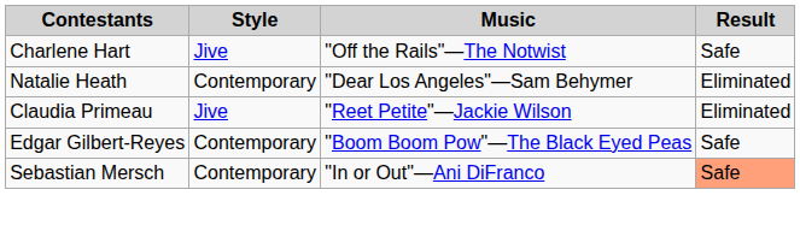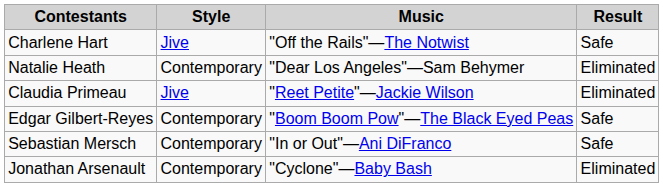 <table class="wikitable">
 <tr align="center" bgcolor="lightgrey">
 <td><strong>Contestants</strong></td>
 <td><strong>Style</strong></td>
 <td><strong>Music</strong></td>
 <td><strong>Result</strong></td>
 </tr>
 <tr>
 <td>Charlene Hart</td>
 <td><a href='#'>Jive</a></td>
 <td>"Off the Rails"—<a href='#'>The Notwist</a></td>
 <td>Safe</td>
 </tr>
 <tr>
 <td>Natalie Heath</td>
 <td>Contemporary</td>
 <td>"Dear Los Angeles"—Sam Behymer</td>
 <td>Eliminated</td>
 </tr>
 <tr>
 <td>Claudia Primeau</td>
 <td><a href='#'>Jive</a></td>
 <td>"<a href='#'>Reet Petite</a>"—<a href='#'>Jackie Wilson</a></td>
 <td>Eliminated</td>
 </tr>
 <tr>
 <td>Edgar Gilbert-Reyes</td>
 <td>Contemporary</td>
 <td>"<a href='#'>Boom Boom Pow</a>"—<a href='#'>The Black Eyed Peas</a></td>
 <td>Safe</td>
 </tr>
 <tr>
 <td>Sebastian Mersch</td>
 <td>Contemporary</td>
 <td>"In or Out"—<a href='#'>Ani DiFranco</a></td>
-<td style="background: lightsalmon;">Safe</td>
+<td>Safe</td>
+</tr>
+<tr>
+<td>Jonathan Arsenault</td>
+<td>Contemporary</td>
+<td>"Cyclone"—<a href='#'>Baby Bash</a></td>
+<td>Eliminated</td>
 </tr>
 </table>
